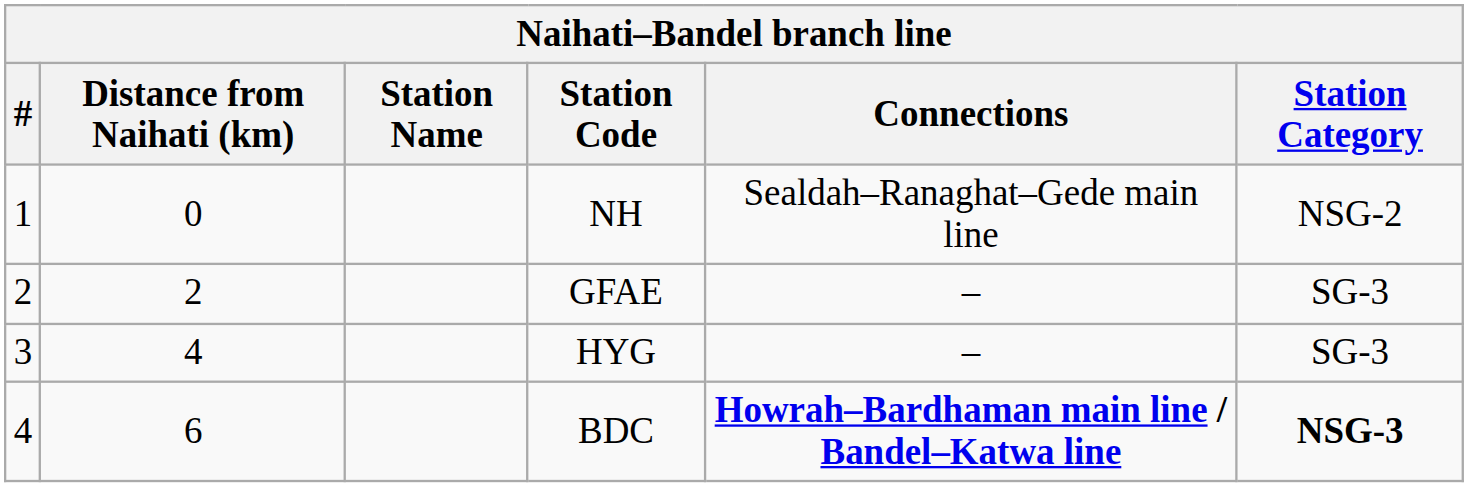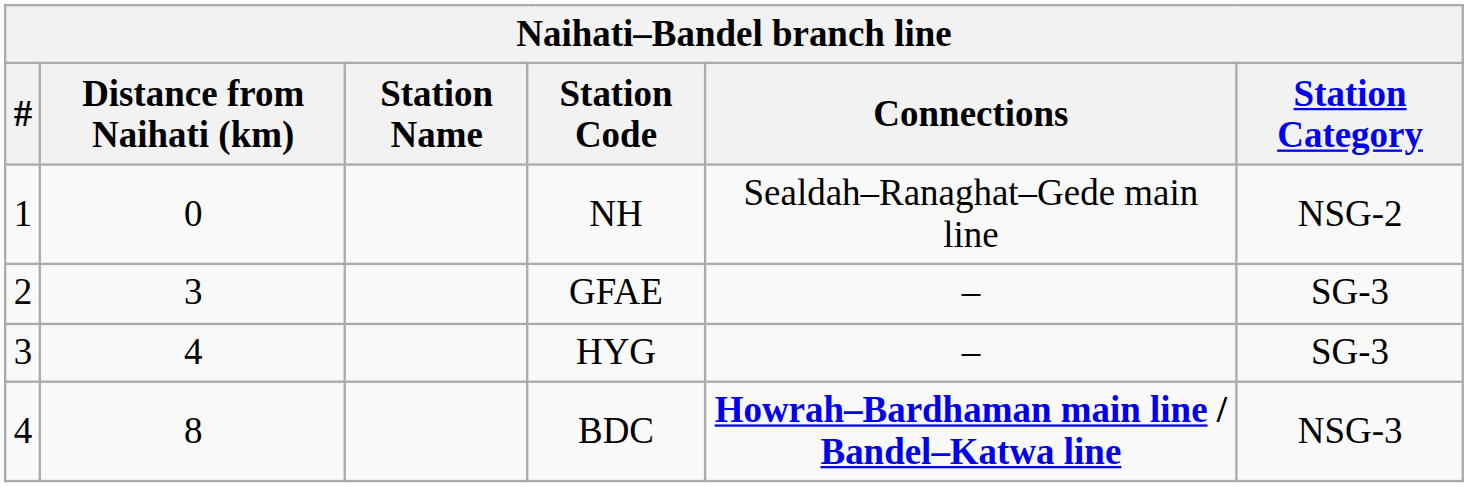 <table class="wikitable" style="text-align:center; width:50%;">
 <tr>
 <th colspan="6"><strong>Naihati–Bandel branch line</strong></th>
 </tr>
 <tr>
 <th style="max-width:1%;">#</th>
 <th style="max-width:1%;">Distance from Naihati (km)</th>
 <th style="max-width:5%;">Station Name</th>
 <th style="max-width:1%;">Station Code</th>
 <th style="max-width:1%;">Connections</th>
 <th><a href='#'>Station Category</a></th>
 </tr>
 <tr>
 <td>1</td>
 <td>0</td>
 <td><strong></strong></td>
 <td>NH</td>
 <td>Sealdah–Ranaghat–Gede main line</td>
 <td>NSG-2</td>
 </tr>
 <tr>
 <td>2</td>
-<td>2</td>
+<td>3</td>
 <td></td>
 <td>GFAE</td>
 <td>–</td>
 <td>SG-3</td>
 </tr>
 <tr>
 <td>3</td>
 <td>4</td>
 <td></td>
 <td>HYG</td>
 <td>–</td>
 <td>SG-3</td>
 </tr>
 <tr>
 <td>4</td>
-<td>6</td>
+<td>8</td>
 <td><strong></strong></td>
 <td>BDC</td>
 <td><strong><a href='#'>Howrah–Bardhaman main line</a> / <a href='#'>Bandel–Katwa line</a></strong></td>
-<td><strong>NSG-3</strong></td>
+<td>NSG-3</td>
 </tr>
 </table>
